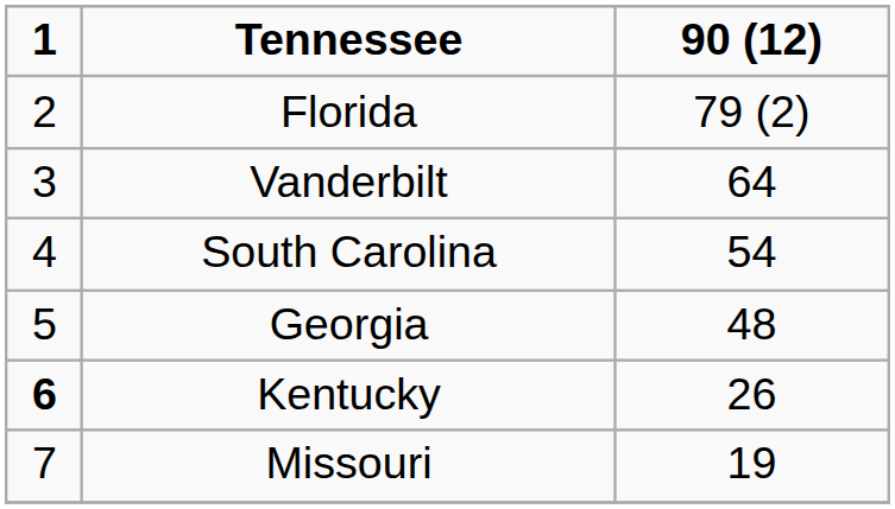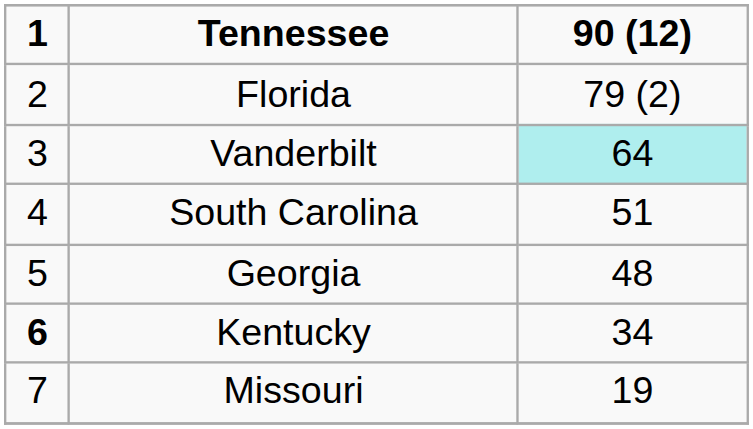 <table class="wikitable" style="width: 20%;text-align: center;">
 <tr align="center">
 </tr>
 <tr align="center">
 <td><strong>1</strong></td>
 <td><strong>Tennessee</strong></td>
 <td><strong>90 (12)</strong></td>
 </tr>
 <tr>
 <td>2</td>
 <td>Florida</td>
 <td>79 (2)</td>
 </tr>
 <tr>
 <td>3</td>
 <td>Vanderbilt</td>
-<td>64</td>
+<td style="background: paleturquoise;">64</td>
 </tr>
 <tr>
 <td>4</td>
 <td>South Carolina</td>
-<td>54</td>
+<td>51</td>
 </tr>
 <tr>
 <td>5</td>
 <td>Georgia</td>
 <td>48</td>
 </tr>
 <tr>
 <td><strong>6</strong></td>
 <td>Kentucky</td>
-<td>26</td>
+<td>34</td>
 </tr>
 <tr>
 <td>7</td>
 <td>Missouri</td>
 <td>19</td>
 </tr>
 <tr>
 </tr>
 </table>
